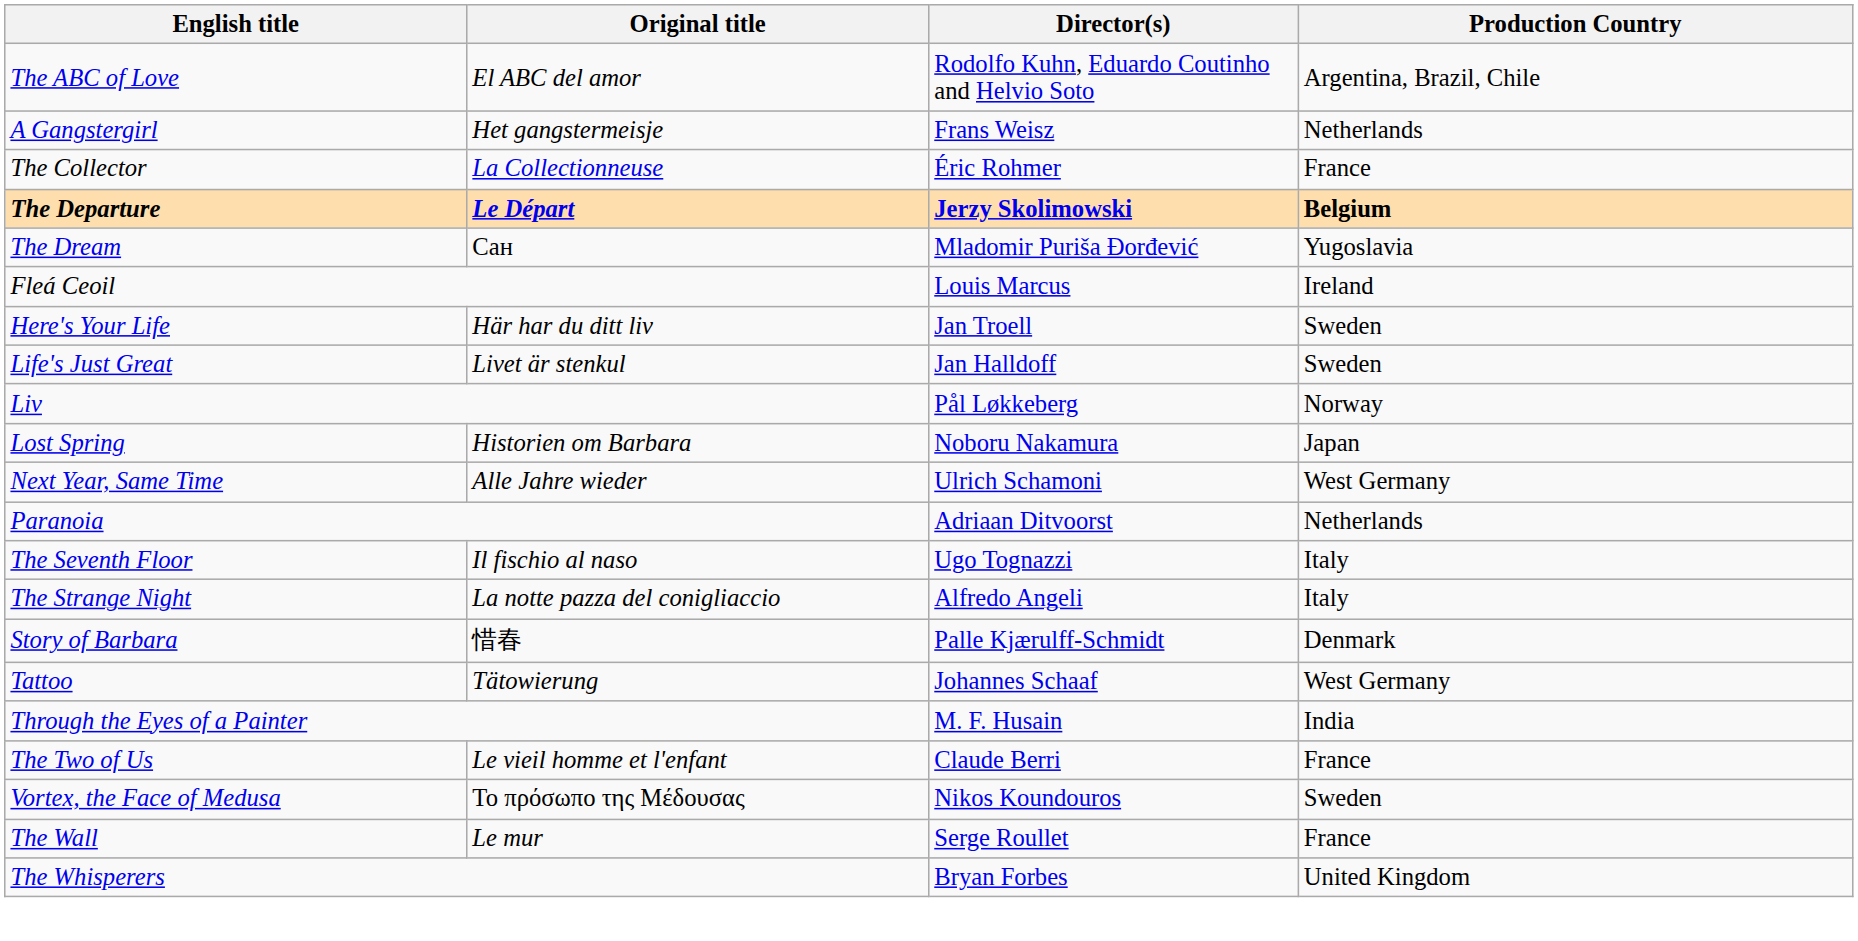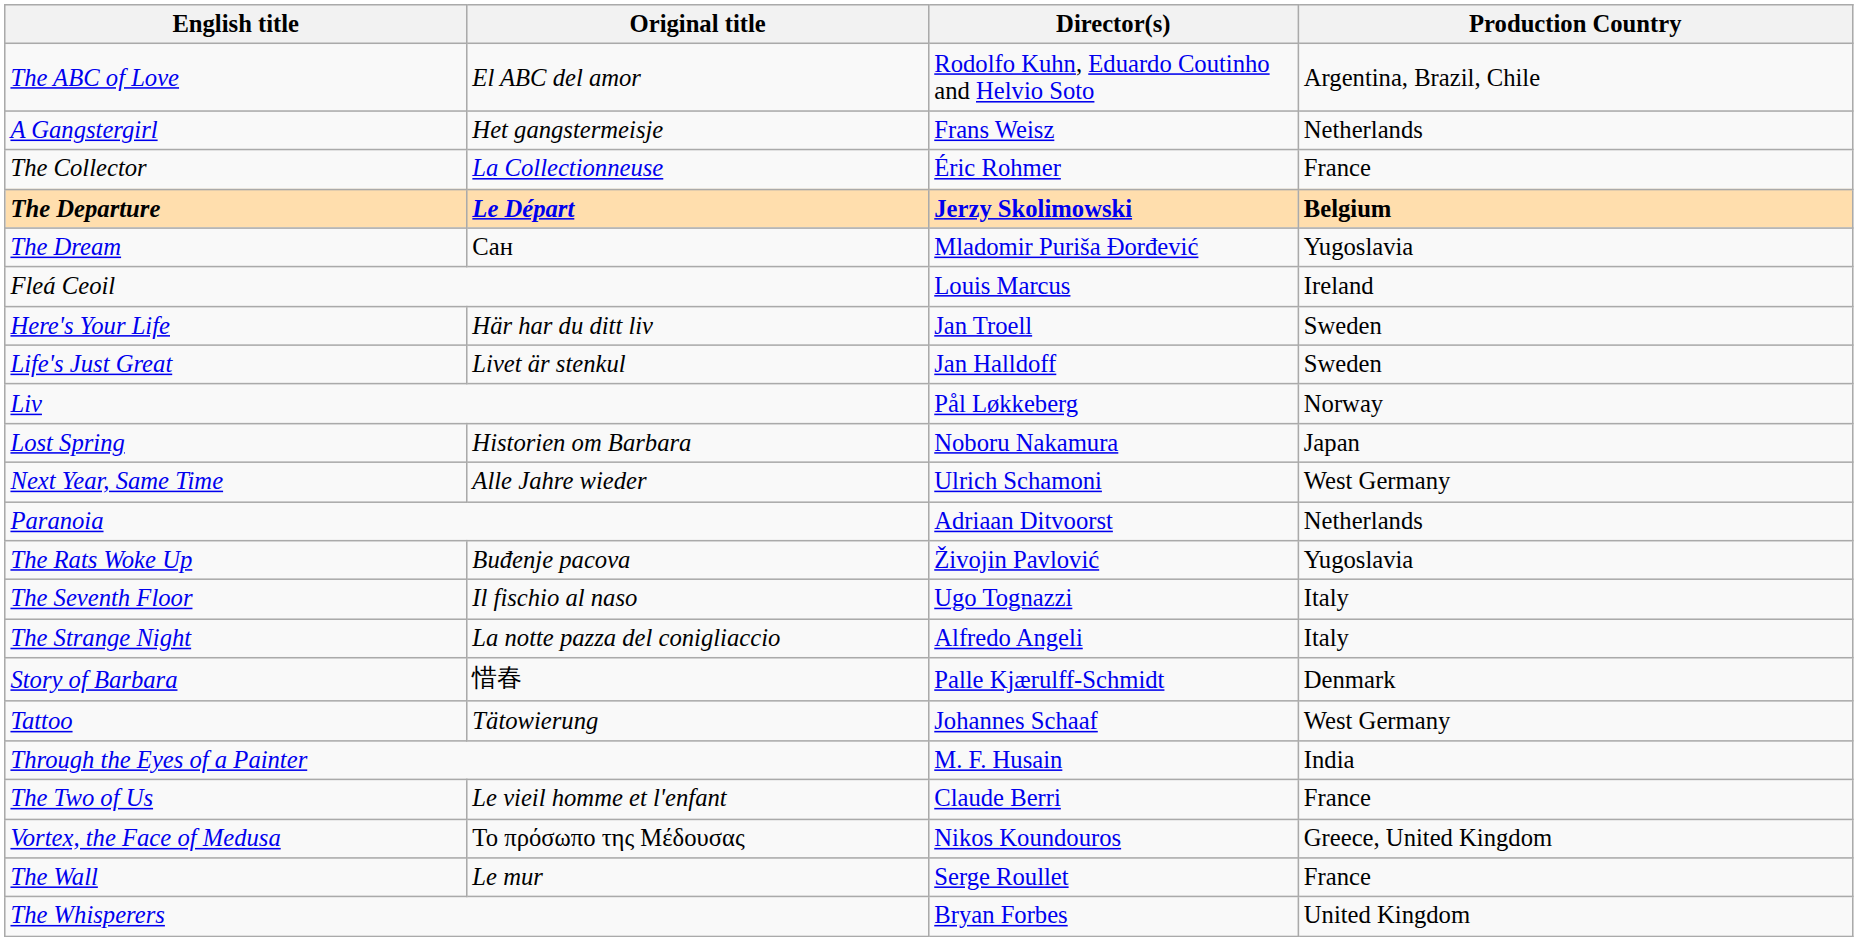 <table class="wikitable" width="95%" cellpadding="5">
 <tr>
 <th width="25%">English title</th>
 <th width="25%">Original title</th>
 <th width="20%">Director(s)</th>
 <th width="30%">Production Country</th>
 </tr>
 <tr>
 <td><em><a href='#'>The ABC of Love</a></em></td>
 <td><em>El ABC del amor</em></td>
 <td><a href='#'>Rodolfo Kuhn</a>, <a href='#'>Eduardo Coutinho</a> and <a href='#'>Helvio Soto</a></td>
 <td>Argentina, Brazil, Chile</td>
 </tr>
 <tr>
 <td><em><a href='#'>A Gangstergirl</a></em></td>
 <td><em>Het gangstermeisje</em></td>
 <td><a href='#'>Frans Weisz</a></td>
 <td>Netherlands</td>
 </tr>
 <tr>
 <td><em>The Collector</em></td>
 <td><em><a href='#'>La Collectionneuse</a></em></td>
 <td><a href='#'>Éric Rohmer</a></td>
 <td>France</td>
 </tr>
 <tr style="background:#FFDEAD;">
 <td><strong><em>The Departure</em></strong></td>
 <td><strong><em><a href='#'>Le Départ</a></em></strong></td>
 <td><strong><a href='#'>Jerzy Skolimowski</a></strong></td>
 <td><strong>Belgium</strong></td>
 </tr>
 <tr>
 <td><em><a href='#'>The Dream</a></em></td>
 <td>Сан</td>
 <td><a href='#'>Mladomir Puriša Đorđević</a></td>
 <td>Yugoslavia</td>
 </tr>
 <tr>
 <td colspan="2"><em>Fleá Ceoil</em></td>
 <td><a href='#'>Louis Marcus</a></td>
 <td>Ireland</td>
 </tr>
 <tr>
 <td><em><a href='#'>Here's Your Life</a></em></td>
 <td><em>Här har du ditt liv</em></td>
 <td><a href='#'>Jan Troell</a></td>
 <td>Sweden</td>
 </tr>
 <tr>
 <td><em><a href='#'>Life's Just Great</a></em></td>
 <td><em>Livet är stenkul</em></td>
 <td><a href='#'>Jan Halldoff</a></td>
 <td>Sweden</td>
 </tr>
 <tr>
 <td colspan="2"><em><a href='#'>Liv</a></em></td>
 <td><a href='#'>Pål Løkkeberg</a></td>
 <td>Norway</td>
 </tr>
 <tr>
 <td><em><a href='#'>Lost Spring</a></em></td>
 <td><em>Historien om Barbara</em></td>
 <td><a href='#'>Noboru Nakamura</a></td>
 <td>Japan</td>
 </tr>
 <tr>
 <td><em><a href='#'>Next Year, Same Time</a></em></td>
 <td><em>Alle Jahre wieder</em></td>
 <td><a href='#'>Ulrich Schamoni</a></td>
 <td>West Germany</td>
 </tr>
 <tr>
 <td colspan="2"><em><a href='#'>Paranoia</a></em></td>
 <td><a href='#'>Adriaan Ditvoorst</a></td>
 <td>Netherlands</td>
 </tr>
 <tr>
+<td><em><a href='#'>The Rats Woke Up</a></em></td>
+<td><em>Buđenje pacova</em></td>
+<td><a href='#'>Živojin Pavlović</a></td>
+<td>Yugoslavia</td>
+</tr>
+<tr>
 <td><em><a href='#'>The Seventh Floor</a></em></td>
 <td><em>Il fischio al naso</em></td>
 <td><a href='#'>Ugo Tognazzi</a></td>
 <td>Italy</td>
 </tr>
 <tr>
 <td><em><a href='#'>The Strange Night</a></em></td>
 <td><em>La notte pazza del conigliaccio</em></td>
 <td><a href='#'>Alfredo Angeli</a></td>
 <td>Italy</td>
 </tr>
 <tr>
 <td><em><a href='#'>Story of Barbara</a></em></td>
 <td>惜春</td>
 <td><a href='#'>Palle Kjærulff-Schmidt</a></td>
 <td>Denmark</td>
 </tr>
 <tr>
 <td><em><a href='#'>Tattoo</a></em></td>
 <td><em>Tätowierung</em></td>
 <td><a href='#'>Johannes Schaaf</a></td>
 <td>West Germany</td>
 </tr>
 <tr>
 <td colspan="2"><em><a href='#'>Through the Eyes of a Painter</a></em></td>
 <td><a href='#'>M. F. Husain</a></td>
 <td>India</td>
 </tr>
 <tr>
 <td><em><a href='#'>The Two of Us</a></em></td>
 <td><em>Le vieil homme et l'enfant</em></td>
 <td><a href='#'>Claude Berri</a></td>
 <td>France</td>
 </tr>
 <tr>
 <td><em><a href='#'>Vortex, the Face of Medusa</a></em></td>
 <td>Το πρόσωπο της Μέδουσας</td>
 <td><a href='#'>Nikos Koundouros</a></td>
-<td>Sweden</td>
+<td>Greece, United Kingdom</td>
 </tr>
 <tr>
 <td><em><a href='#'>The Wall</a></em></td>
 <td><em>Le mur</em></td>
 <td><a href='#'>Serge Roullet</a></td>
 <td>France</td>
 </tr>
 <tr>
 <td colspan="2"><em><a href='#'>The Whisperers</a></em></td>
 <td><a href='#'>Bryan Forbes</a></td>
 <td>United Kingdom</td>
 </tr>
 </table>
